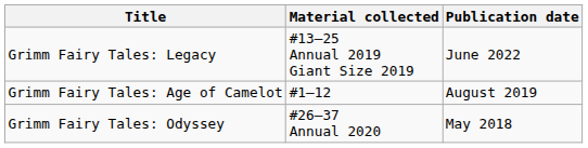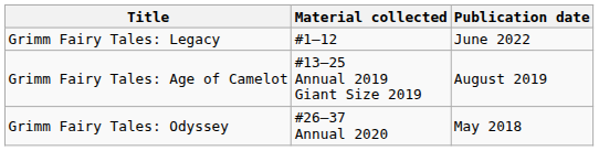 <table class="wikitable">
 <tr>
 <th>Title</th>
 <th>Material collected</th>
 <th>Publication date</th>
 </tr>
 <tr>
 <td>Grimm Fairy Tales: Legacy</td>
-<td>#13–25 <br>Annual 2019<br> Giant Size 2019</td>
+<td>#1–12</td>
 <td>June 2022</td>
 </tr>
 <tr>
 <td>Grimm Fairy Tales: Age of Camelot</td>
-<td>#1–12</td>
+<td>#13–25 <br>Annual 2019<br> Giant Size 2019</td>
 <td>August 2019</td>
 </tr>
 <tr>
 <td>Grimm Fairy Tales: Odyssey</td>
 <td>#26–37 <br>Annual 2020</td>
 <td>May 2018</td>
 </tr>
 </table>
